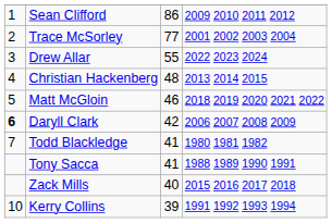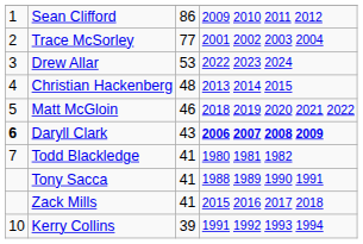 <table class="wikitable">
 <tr>
 </tr>
 <tr>
 <td>1</td>
 <td><a href='#'>Sean Clifford </a></td>
 <td>86</td>
 <td style="font-size:85%;"><a href='#'>2009</a> <a href='#'>2010</a> <a href='#'>2011</a> <a href='#'>2012</a></td>
 </tr>
 <tr>
 <td>2</td>
 <td><a href='#'>Trace McSorley</a></td>
 <td>77</td>
 <td style="font-size:85%;"><a href='#'>2001</a> <a href='#'>2002</a> <a href='#'>2003</a> <a href='#'>2004</a></td>
 </tr>
 <tr>
 <td>3</td>
 <td><a href='#'>Drew Allar</a></td>
-<td>55</td>
+<td>53</td>
 <td style="font-size:85%;"><a href='#'>2022</a> <a href='#'>2023</a> <a href='#'>2024</a></td>
 </tr>
 <tr>
 <td>4</td>
 <td><a href='#'>Christian Hackenberg</a></td>
 <td>48</td>
 <td style="font-size:85%;"><a href='#'>2013</a> <a href='#'>2014</a> <a href='#'>2015</a></td>
 </tr>
 <tr>
 <td>5</td>
 <td><a href='#'>Matt McGloin</a></td>
 <td>46</td>
 <td style="font-size:85%;"><a href='#'>2018</a> <a href='#'>2019</a> <a href='#'>2020</a> <a href='#'>2021</a> <a href='#'>2022</a></td>
 </tr>
 <tr>
 <td><strong>6</strong></td>
 <td><a href='#'>Daryll Clark</a></td>
-<td>42</td>
-<td style="font-size:85%;"><a href='#'>2006</a> <a href='#'>2007</a> <a href='#'>2008</a> <a href='#'>2009</a></td>
+<td>43</td>
+<td style="font-size:85%;"><strong><a href='#'>2006</a> <a href='#'>2007</a> <a href='#'>2008</a> <a href='#'>2009</a></strong></td>
 </tr>
 <tr>
 <td>7</td>
 <td><a href='#'>Todd Blackledge</a></td>
 <td>41</td>
 <td style="font-size:85%;"><a href='#'>1980</a> <a href='#'>1981</a> <a href='#'>1982</a></td>
 </tr>
 <tr>
 <td></td>
 <td><a href='#'>Tony Sacca</a></td>
 <td>41</td>
 <td style="font-size:85%;"><a href='#'>1988</a> <a href='#'>1989</a> <a href='#'>1990</a> <a href='#'>1991</a></td>
 </tr>
 <tr>
 <td></td>
 <td><a href='#'>Zack Mills</a></td>
-<td>40</td>
+<td>41</td>
 <td style="font-size:85%;"><a href='#'>2015</a> <a href='#'>2016</a> <a href='#'>2017</a> <a href='#'>2018</a></td>
 </tr>
 <tr>
 <td>10</td>
 <td><a href='#'>Kerry Collins</a></td>
 <td>39</td>
 <td style="font-size:85%;"><a href='#'>1991</a> <a href='#'>1992</a> <a href='#'>1993</a> <a href='#'>1994</a></td>
 </tr>
 </table>
